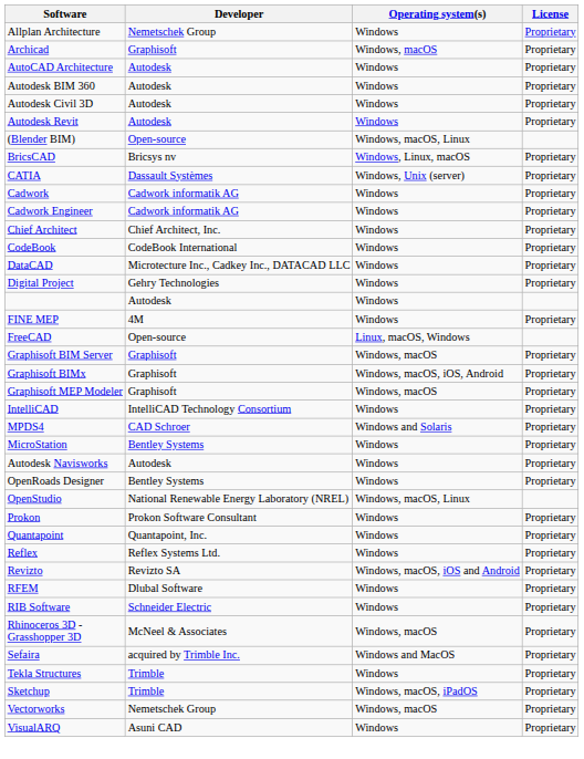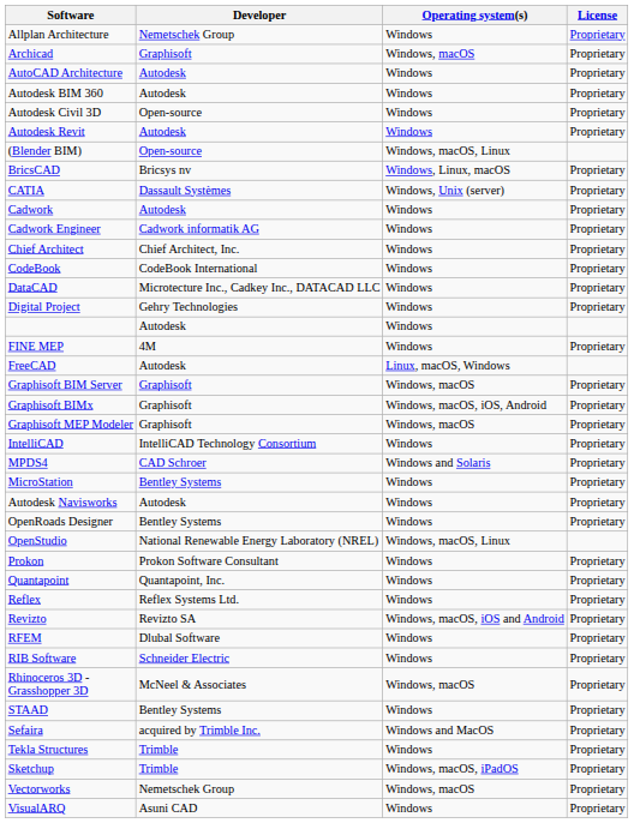 <table class="wikitable sortable">
 <tr>
 <th>Software</th>
 <th>Developer</th>
 <th><a href='#'>Operating system</a>(s)</th>
 <th><a href='#'>License</a></th>
 </tr>
 <tr>
 <td>Allplan Architecture</td>
 <td><a href='#'>Nemetschek</a> Group</td>
 <td>Windows</td>
 <td><a href='#'>Proprietary</a></td>
 </tr>
 <tr>
 <td><a href='#'>Archicad</a></td>
 <td><a href='#'>Graphisoft</a></td>
 <td>Windows, <a href='#'>macOS</a></td>
 <td>Proprietary</td>
 </tr>
 <tr>
 <td><a href='#'>AutoCAD Architecture</a></td>
 <td><a href='#'>Autodesk</a></td>
 <td>Windows</td>
 <td>Proprietary</td>
 </tr>
 <tr>
 <td>Autodesk BIM 360</td>
 <td>Autodesk</td>
 <td>Windows</td>
 <td>Proprietary</td>
 </tr>
 <tr>
 <td>Autodesk Civil 3D</td>
-<td>Autodesk</td>
+<td>Open-source</td>
 <td>Windows</td>
 <td>Proprietary</td>
 </tr>
 <tr>
 <td><a href='#'>Autodesk Revit</a></td>
 <td><a href='#'>Autodesk</a></td>
 <td><a href='#'>Windows</a></td>
 <td>Proprietary</td>
 </tr>
 <tr>
 <td> (<a href='#'>Blender</a> BIM)</td>
 <td><a href='#'>Open-source</a></td>
 <td>Windows, macOS, Linux</td>
 <td></td>
 </tr>
 <tr>
 <td><a href='#'>BricsCAD</a></td>
 <td>Bricsys nv</td>
 <td><a href='#'>Windows</a>, Linux, macOS</td>
 <td>Proprietary</td>
 </tr>
 <tr>
 <td><a href='#'>CATIA</a></td>
 <td><a href='#'>Dassault Systèmes</a></td>
 <td>Windows, <a href='#'>Unix</a> (server)</td>
 <td>Proprietary</td>
 </tr>
 <tr>
 <td><a href='#'>Cadwork</a></td>
-<td><a href='#'>Cadwork informatik AG</a></td>
+<td><a href='#'>Autodesk</a></td>
 <td>Windows</td>
 <td>Proprietary</td>
 </tr>
 <tr>
 <td><a href='#'>Cadwork Engineer</a></td>
 <td><a href='#'>Cadwork informatik AG</a></td>
 <td>Windows</td>
 <td>Proprietary</td>
 </tr>
 <tr>
 <td><a href='#'>Chief Architect</a></td>
 <td>Chief Architect, Inc.</td>
 <td>Windows</td>
 <td>Proprietary</td>
 </tr>
 <tr>
 <td><a href='#'>CodeBook</a></td>
 <td>CodeBook International</td>
 <td>Windows</td>
 <td>Proprietary</td>
 </tr>
 <tr>
 <td><a href='#'>DataCAD</a></td>
 <td>Microtecture Inc., Cadkey Inc., DATACAD LLC</td>
 <td>Windows</td>
 <td>Proprietary</td>
 </tr>
 <tr>
 <td><a href='#'>Digital Project</a></td>
 <td>Gehry Technologies</td>
 <td>Windows</td>
 <td>Proprietary</td>
 </tr>
 <tr>
 <td></td>
 <td>Autodesk</td>
 <td>Windows</td>
 <td></td>
 </tr>
 <tr>
 <td><a href='#'>FINE MEP</a></td>
 <td>4M</td>
 <td>Windows</td>
 <td>Proprietary</td>
 </tr>
 <tr>
 <td><a href='#'>FreeCAD</a> <br></td>
-<td>Open-source</td>
+<td>Autodesk</td>
 <td><a href='#'>Linux</a>, macOS, Windows</td>
 <td></td>
 </tr>
 <tr>
 <td><a href='#'>Graphisoft BIM Server</a></td>
 <td><a href='#'>Graphisoft</a></td>
 <td>Windows, macOS</td>
 <td>Proprietary</td>
 </tr>
 <tr>
 <td><a href='#'>Graphisoft BIMx</a></td>
 <td>Graphisoft</td>
 <td>Windows, macOS, iOS, Android</td>
 <td>Proprietary</td>
 </tr>
 <tr>
 <td><a href='#'>Graphisoft MEP Modeler</a></td>
 <td>Graphisoft</td>
 <td>Windows, macOS</td>
 <td>Proprietary</td>
 </tr>
 <tr>
 <td><a href='#'>IntelliCAD</a></td>
 <td>IntelliCAD Technology <a href='#'>Consortium</a></td>
 <td>Windows</td>
 <td>Proprietary</td>
 </tr>
 <tr>
 <td><a href='#'>MPDS4</a></td>
 <td><a href='#'>CAD Schroer</a></td>
 <td>Windows and <a href='#'>Solaris</a></td>
 <td>Proprietary</td>
 </tr>
 <tr>
 <td><a href='#'>MicroStation</a></td>
 <td><a href='#'>Bentley Systems</a></td>
 <td>Windows</td>
 <td>Proprietary</td>
 </tr>
 <tr>
 <td>Autodesk <a href='#'>Navisworks</a></td>
 <td>Autodesk</td>
 <td>Windows</td>
 <td>Proprietary</td>
 </tr>
 <tr>
 <td>OpenRoads Designer</td>
 <td>Bentley Systems</td>
 <td>Windows</td>
 <td>Proprietary</td>
 </tr>
 <tr>
 <td><a href='#'>OpenStudio</a></td>
 <td>National Renewable Energy Laboratory (NREL)</td>
 <td>Windows, macOS, Linux</td>
 <td></td>
 </tr>
 <tr>
 <td><a href='#'>Prokon</a></td>
 <td>Prokon Software Consultant</td>
 <td>Windows</td>
 <td>Proprietary</td>
 </tr>
 <tr>
 <td><a href='#'>Quantapoint</a></td>
 <td>Quantapoint, Inc.</td>
 <td>Windows</td>
 <td>Proprietary</td>
 </tr>
 <tr>
 <td><a href='#'>Reflex</a></td>
 <td>Reflex Systems Ltd.</td>
 <td>Windows</td>
 <td>Proprietary</td>
 </tr>
 <tr>
 <td><a href='#'>Revizto</a></td>
 <td>Revizto SA</td>
 <td>Windows, macOS, <a href='#'>iOS</a> and <a href='#'>Android</a></td>
 <td>Proprietary</td>
 </tr>
 <tr>
 <td><a href='#'>RFEM</a></td>
 <td>Dlubal Software</td>
 <td>Windows</td>
 <td>Proprietary</td>
 </tr>
 <tr>
 <td><a href='#'>RIB Software</a></td>
 <td><a href='#'>Schneider Electric</a></td>
 <td>Windows</td>
 <td>Proprietary</td>
 </tr>
 <tr>
 <td><a href='#'>Rhinoceros 3D</a> -<br><a href='#'>Grasshopper 3D</a></td>
 <td>McNeel & Associates</td>
 <td>Windows, macOS</td>
 <td>Proprietary</td>
 </tr>
 <tr>
+<td><a href='#'>STAAD</a></td>
+<td>Bentley Systems</td>
+<td>Windows</td>
+<td>Proprietary</td>
+</tr>
+<tr>
 <td><a href='#'>Sefaira</a></td>
 <td>acquired by <a href='#'>Trimble Inc.</a></td>
 <td>Windows and MacOS</td>
 <td>Proprietary</td>
 </tr>
 <tr>
 <td><a href='#'>Tekla Structures</a></td>
 <td><a href='#'>Trimble</a></td>
 <td>Windows</td>
 <td>Proprietary</td>
 </tr>
 <tr>
 <td><a href='#'>Sketchup</a></td>
 <td><a href='#'>Trimble</a></td>
 <td>Windows, macOS, <a href='#'>iPadOS</a></td>
 <td>Proprietary</td>
 </tr>
 <tr>
 <td><a href='#'>Vectorworks</a></td>
 <td>Nemetschek Group</td>
 <td>Windows, macOS</td>
 <td>Proprietary</td>
 </tr>
 <tr>
 <td><a href='#'>VisualARQ</a></td>
 <td>Asuni CAD</td>
 <td>Windows</td>
 <td>Proprietary</td>
 </tr>
 </table>
